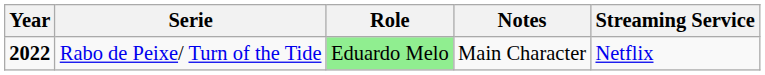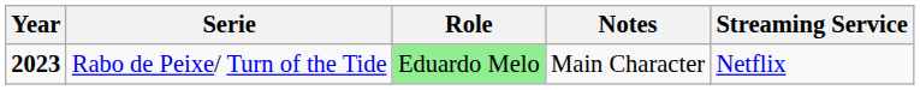 <table class="wikitable">
 <tr>
 <th>Year</th>
 <th>Serie</th>
 <th>Role</th>
 <th>Notes</th>
 <th>Streaming Service</th>
 </tr>
 <tr>
-<td><strong>2022</strong></td>
+<td><strong>2023</strong></td>
 <td><a href='#'>Rabo de Peixe</a>/ <a href='#'>Turn of the Tide</a></td>
 <td style="background: lightgreen;">Eduardo Melo</td>
 <td>Main Character</td>
 <td><a href='#'>Netflix</a></td>
 </tr>
 </table>
